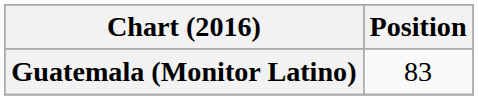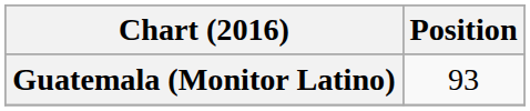 <table class="wikitable plainrowheaders sortable" style="text-align:center">
 <tr>
 <th scope="col">Chart (2016)</th>
 <th scope="col">Position</th>
 </tr>
 <tr>
 <th scope="row">Guatemala (Monitor Latino)</th>
-<td>83</td>
+<td>93</td>
 </tr>
 <tr>
 </tr>
 </table>
